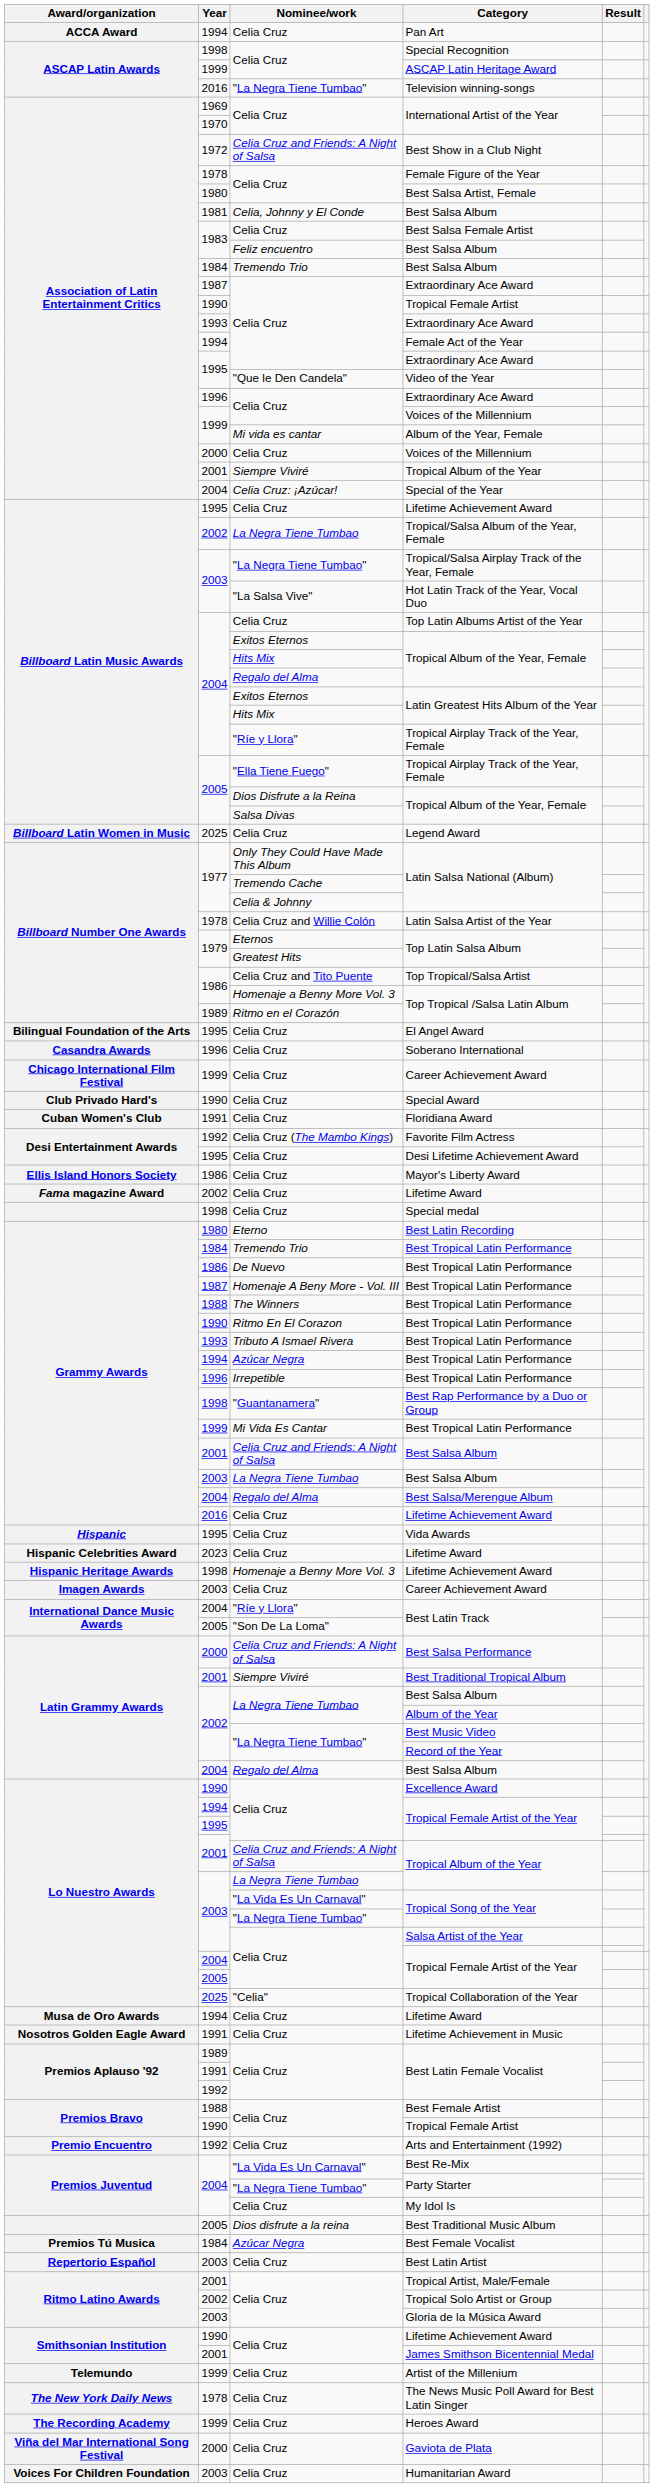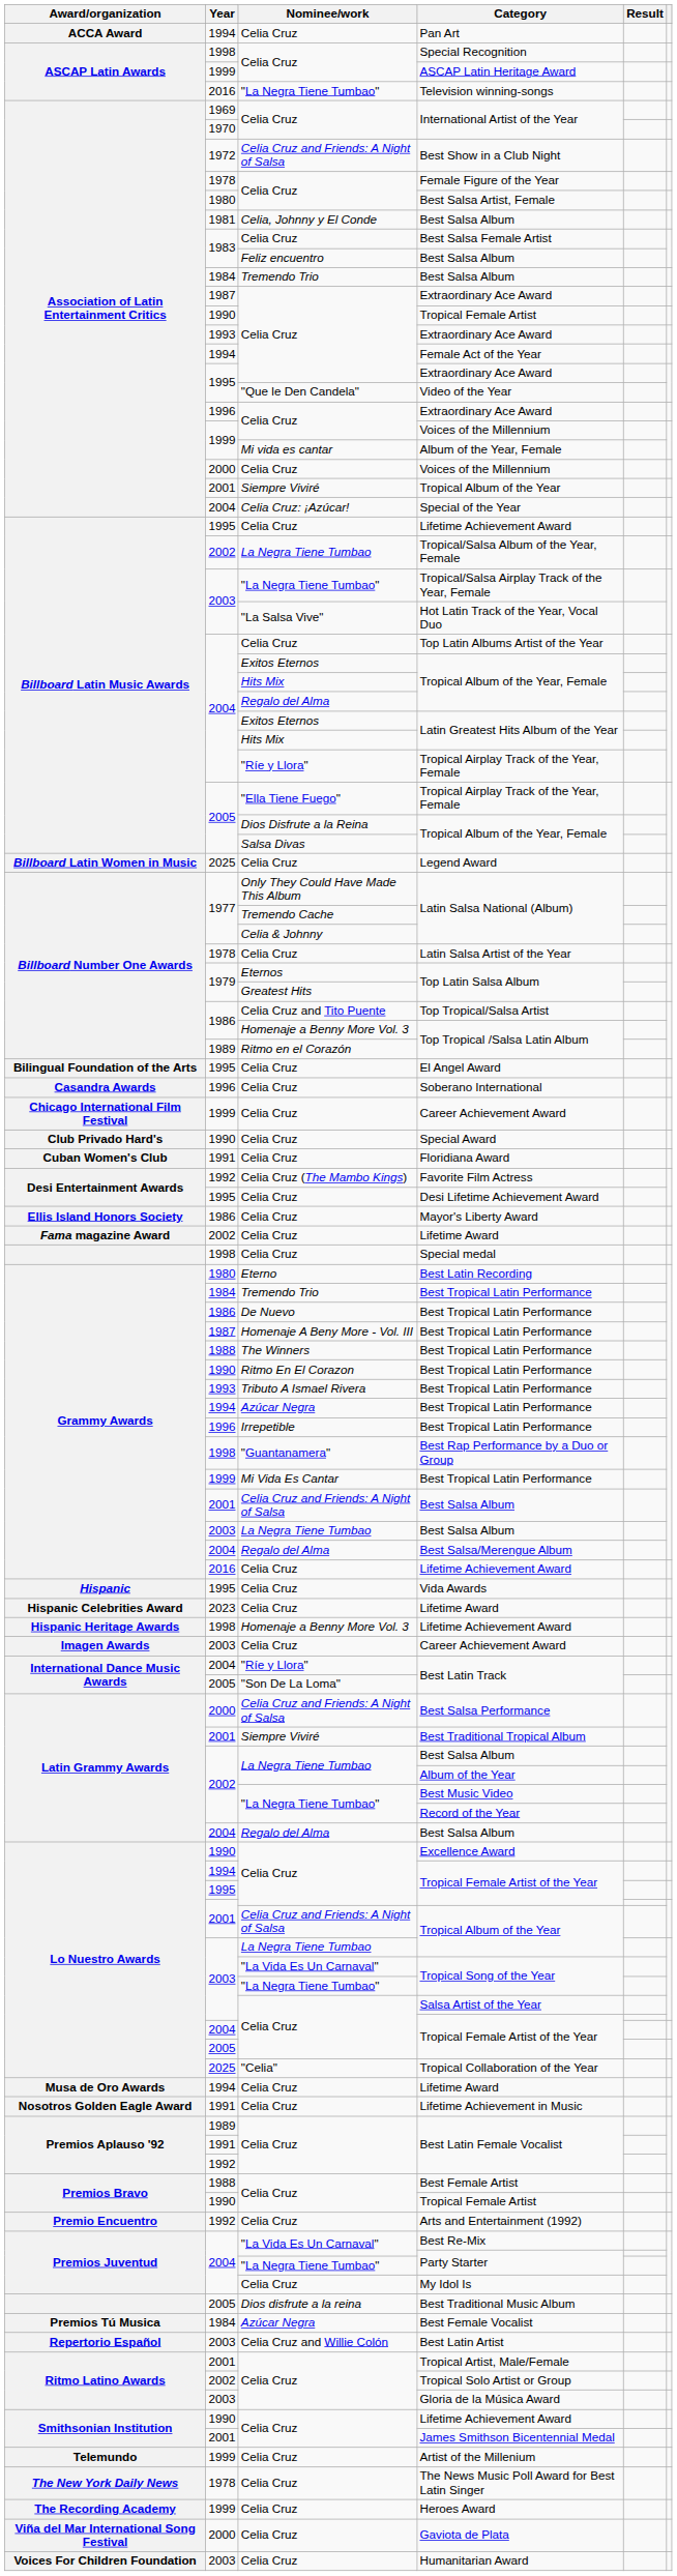 <table class="wikitable sortable plainrowheaders" style="width: 100%;">
 <tr style="background:#ccc; text-align:center;">
 <th scope="col">Award/organization</th>
 <th scope="col">Year</th>
 <th scope="col">Nominee/work</th>
 <th scope="col">Category</th>
 <th scope="col">Result</th>
 <th scope="col" class="unsortable"></th>
 </tr>
 <tr>
 <th scope="row"> ACCA Award</th>
 <td>1994</td>
 <td>Celia Cruz</td>
 <td>Pan Art</td>
 <td></td>
 <td align="center"></td>
 </tr>
 <tr>
 <th scope="row" rowspan="3"><a href='#'>ASCAP Latin Awards</a></th>
 <td>1998</td>
 <td rowspan="2">Celia Cruz</td>
 <td>Special Recognition</td>
 <td></td>
 <td align="center"></td>
 </tr>
 <tr>
 <td>1999</td>
 <td><a href='#'>ASCAP Latin Heritage Award</a></td>
 <td></td>
 <td align="center"></td>
 </tr>
 <tr>
 <td>2016</td>
 <td>"<a href='#'>La Negra Tiene Tumbao</a>"</td>
 <td>Television winning-songs</td>
 <td></td>
 <td align="center"></td>
 </tr>
 <tr>
 <th scope="row" rowspan="21"><a href='#'>Association of Latin Entertainment Critics</a>  </th>
 <td>1969</td>
 <td rowspan="2">Celia Cruz</td>
 <td rowspan="2">International Artist of the Year</td>
 <td></td>
 <td align="center"></td>
 </tr>
 <tr>
 <td>1970</td>
 <td></td>
 <td align="center"></td>
 </tr>
 <tr>
 <td>1972</td>
 <td><em><a href='#'>Celia Cruz and Friends: A Night of Salsa</a></em></td>
 <td>Best Show in a Club Night</td>
 <td></td>
 <td align="center"></td>
 </tr>
 <tr>
 <td>1978</td>
 <td rowspan=2>Celia Cruz</td>
 <td>Female Figure of the Year</td>
 <td></td>
 <td align="center"></td>
 </tr>
 <tr>
 <td>1980</td>
 <td>Best Salsa Artist, Female</td>
 <td></td>
 <td align="center"></td>
 </tr>
 <tr>
 <td>1981</td>
 <td><em>Celia, Johnny y El Conde</em></td>
 <td>Best Salsa Album</td>
 <td></td>
 <td align="center"></td>
 </tr>
 <tr>
 <td rowspan=2>1983</td>
 <td>Celia Cruz</td>
 <td>Best Salsa Female Artist</td>
 <td></td>
 <td align="center" rowspan="2"></td>
 </tr>
 <tr>
 <td><em>Feliz encuentro</em> </td>
 <td>Best Salsa Album</td>
 <td></td>
 </tr>
 <tr>
 <td>1984</td>
 <td><em>Tremendo Trio</em></td>
 <td>Best Salsa Album</td>
 <td></td>
 <td align="center"></td>
 </tr>
 <tr>
 <td>1987</td>
 <td rowspan="5">Celia Cruz</td>
 <td>Extraordinary Ace Award</td>
 <td></td>
 <td align="center"></td>
 </tr>
 <tr>
 <td>1990</td>
 <td>Tropical Female Artist</td>
 <td></td>
 <td align="center"></td>
 </tr>
 <tr>
 <td>1993</td>
 <td>Extraordinary Ace Award</td>
 <td></td>
 <td align="center"></td>
 </tr>
 <tr>
 <td>1994</td>
 <td>Female Act of the Year</td>
 <td></td>
 <td align="center"></td>
 </tr>
 <tr>
 <td rowspan=2>1995</td>
 <td>Extraordinary Ace Award</td>
 <td></td>
 <td align="center" rowspan=2></td>
 </tr>
 <tr>
 <td>"Que le Den Candela"</td>
 <td>Video of the Year</td>
 <td></td>
 </tr>
 <tr>
 <td>1996</td>
 <td rowspan=2>Celia Cruz</td>
 <td>Extraordinary Ace Award</td>
 <td></td>
 <td align="center"></td>
 </tr>
 <tr>
 <td rowspan=2>1999</td>
 <td>Voices of the Millennium</td>
 <td></td>
 <td align="center" rowspan=2></td>
 </tr>
 <tr>
 <td><em>Mi vida es cantar</em></td>
 <td>Album of the Year, Female</td>
 <td></td>
 </tr>
 <tr>
 <td>2000</td>
 <td>Celia Cruz</td>
 <td>Voices of the Millennium</td>
 <td></td>
 <td align="center"></td>
 </tr>
 <tr>
 <td>2001</td>
 <td><em>Siempre Viviré</em></td>
 <td>Tropical Album of the Year</td>
 <td></td>
 <td align="center"></td>
 </tr>
 <tr>
 <td>2004</td>
 <td><em>Celia Cruz: ¡Azúcar!</em> </td>
 <td>Special of the Year</td>
 <td></td>
 <td align="center"></td>
 </tr>
 <tr>
 <th scope="row" rowspan=14> <a href='#'><em>Billboard</em> Latin Music Awards</a></th>
 <td>1995</td>
 <td>Celia Cruz</td>
 <td>Lifetime Achievement Award</td>
 <td></td>
 <td align="center"></td>
 </tr>
 <tr>
 <td><a href='#'>2002</a></td>
 <td><em><a href='#'>La Negra Tiene Tumbao</a></em></td>
 <td>Tropical/Salsa Album of the Year, Female</td>
 <td></td>
 <td align="center"></td>
 </tr>
 <tr>
 <td rowspan=2><a href='#'>2003</a></td>
 <td>"<a href='#'>La Negra Tiene Tumbao</a>"</td>
 <td>Tropical/Salsa Airplay Track of the Year, Female</td>
 <td></td>
 <td align="center" rowspan=2></td>
 </tr>
 <tr>
 <td>"La Salsa Vive" </td>
 <td>Hot Latin Track of the Year, Vocal Duo</td>
 <td></td>
 </tr>
 <tr>
 <td rowspan=7><a href='#'>2004</a></td>
 <td>Celia Cruz</td>
 <td>Top Latin Albums Artist of the Year</td>
 <td></td>
 <td align="center" rowspan="7"></td>
 </tr>
 <tr>
 <td><em>Exitos Eternos</em></td>
 <td rowspan=3>Tropical Album of the Year, Female</td>
 <td></td>
 </tr>
 <tr>
 <td><em><a href='#'>Hits Mix</a></em></td>
 <td></td>
 </tr>
 <tr>
 <td><em><a href='#'>Regalo del Alma</a></em></td>
 <td></td>
 </tr>
 <tr>
 <td><em>Exitos Eternos</em></td>
 <td rowspan=2>Latin Greatest Hits Album of the Year</td>
 <td></td>
 </tr>
 <tr>
 <td><em>Hits Mix</em></td>
 <td></td>
 </tr>
 <tr>
 <td>"<a href='#'>Ríe y Llora</a>"</td>
 <td>Tropical Airplay Track of the Year, Female</td>
 <td></td>
 </tr>
 <tr>
 <td rowspan=3><a href='#'>2005</a></td>
 <td>"<a href='#'>Ella Tiene Fuego</a>"</td>
 <td>Tropical Airplay Track of the Year, Female</td>
 <td></td>
 <td align="center" rowspan=3></td>
 </tr>
 <tr>
 <td><em>Dios Disfrute a la Reina</em></td>
 <td rowspan=2>Tropical Album of the Year, Female</td>
 <td></td>
 </tr>
 <tr>
 <td><em>Salsa Divas</em> </td>
 <td></td>
 </tr>
 <tr>
 <th scope="row"><a href='#'><em>Billboard</em> Latin Women in Music</a></th>
 <td>2025</td>
 <td>Celia Cruz</td>
 <td>Legend Award</td>
 <td></td>
 <td align="center"></td>
 </tr>
 <tr>
 <th scope="row" rowspan=9><a href='#'><em>Billboard</em> Number One Awards</a></th>
 <td rowspan="3">1977</td>
 <td><em>Only They Could Have Made This Album</em> </td>
 <td rowspan="3">Latin Salsa National (Album)</td>
 <td></td>
 <td align="center" rowspan="3"></td>
 </tr>
 <tr>
 <td><em>Tremendo Cache</em> </td>
 <td></td>
 </tr>
 <tr>
 <td><em>Celia & Johnny</em> </td>
 <td></td>
 </tr>
 <tr>
 <td>1978</td>
-<td>Celia Cruz and <a href='#'>Willie Colón</a></td>
+<td>Celia Cruz</td>
 <td>Latin Salsa Artist of the Year</td>
 <td></td>
 <td align="center"></td>
 </tr>
 <tr>
 <td rowspan="2">1979</td>
 <td><em>Eternos</em> </td>
 <td rowspan="2">Top Latin Salsa Album</td>
 <td></td>
 <td align="center" rowspan="2"></td>
 </tr>
 <tr>
 <td><em>Greatest Hits</em> </td>
 <td></td>
 </tr>
 <tr>
 <td rowspan=2>1986</td>
 <td>Celia Cruz and <a href='#'>Tito Puente</a></td>
 <td>Top Tropical/Salsa Artist</td>
 <td></td>
 <td align="center" rowspan=3></td>
 </tr>
 <tr>
 <td><em>Homenaje a Benny More Vol. 3</em> </td>
 <td rowspan=2>Top Tropical /Salsa Latin Album</td>
 <td></td>
 </tr>
 <tr>
 <td>1989</td>
 <td><em>Ritmo en el Corazón</em> </td>
 <td></td>
 </tr>
 <tr>
 <th scope="row">Bilingual Foundation of the Arts</th>
 <td>1995</td>
 <td>Celia Cruz</td>
 <td>El Angel Award</td>
 <td></td>
 <td align="center"></td>
 </tr>
 <tr>
 <th scope="row"> <a href='#'>Casandra Awards</a> </th>
 <td>1996</td>
 <td>Celia Cruz</td>
 <td>Soberano International</td>
 <td></td>
 <td align="center"></td>
 </tr>
 <tr>
 <th scope="row"><a href='#'>Chicago International Film Festival</a></th>
 <td>1999</td>
 <td>Celia Cruz</td>
 <td>Career Achievement Award</td>
 <td></td>
 <td align="center"></td>
 </tr>
 <tr>
 <th scope="row">Club Privado Hard's</th>
 <td>1990</td>
 <td>Celia Cruz</td>
 <td>Special Award</td>
 <td></td>
 <td align="center"></td>
 </tr>
 <tr>
 <th scope="row">Cuban Women's Club</th>
 <td>1991</td>
 <td>Celia Cruz</td>
 <td>Floridiana Award</td>
 <td></td>
 <td align="center"></td>
 </tr>
 <tr>
 <th scope="row" rowspan="2"> Desi Entertainment Awards</th>
 <td>1992</td>
 <td>Celia Cruz (<em><a href='#'>The Mambo Kings</a></em>)</td>
 <td>Favorite Film Actress</td>
 <td></td>
 <td align="center" rowspan="2"></td>
 </tr>
 <tr>
 <td>1995</td>
 <td>Celia Cruz</td>
 <td>Desi Lifetime Achievement Award</td>
 <td></td>
 </tr>
 <tr>
 <th scope="row"> <a href='#'>Ellis Island Honors Society</a></th>
 <td>1986</td>
 <td>Celia Cruz</td>
 <td>Mayor's Liberty Award</td>
 <td></td>
 <td align="center"></td>
 </tr>
 <tr>
 <th scope="row"> <em>Fama</em> magazine Award</th>
 <td>2002</td>
 <td>Celia Cruz</td>
 <td>Lifetime Award</td>
 <td></td>
 <td align="center"></td>
 </tr>
 <tr>
 <th scope="row"></th>
 <td>1998</td>
 <td>Celia Cruz</td>
 <td>Special medal</td>
 <td></td>
 <td align="center"></td>
 </tr>
 <tr>
 <th scope="row" rowspan="15"> <a href='#'>Grammy Awards</a></th>
 <td><a href='#'>1980</a></td>
 <td><em>Eterno</em></td>
 <td><a href='#'>Best Latin Recording</a></td>
 <td></td>
 <td align="center" rowspan="14"></td>
 </tr>
 <tr>
 <td><a href='#'>1984</a></td>
 <td><em>Tremendo Trio</em></td>
 <td><a href='#'>Best Tropical Latin Performance</a></td>
 <td></td>
 </tr>
 <tr>
 <td><a href='#'>1986</a></td>
 <td><em>De Nuevo</em></td>
 <td>Best Tropical Latin Performance</td>
 <td></td>
 </tr>
 <tr>
 <td><a href='#'>1987</a></td>
 <td><em>Homenaje A Beny More - Vol. III</em></td>
 <td>Best Tropical Latin Performance</td>
 <td></td>
 </tr>
 <tr>
 <td><a href='#'>1988</a></td>
 <td><em>The Winners</em></td>
 <td>Best Tropical Latin Performance</td>
 <td></td>
 </tr>
 <tr>
 <td><a href='#'>1990</a></td>
 <td><em>Ritmo En El Corazon</em></td>
 <td>Best Tropical Latin Performance</td>
 <td></td>
 </tr>
 <tr>
 <td><a href='#'>1993</a></td>
 <td><em>Tributo A Ismael Rivera</em></td>
 <td>Best Tropical Latin Performance</td>
 <td></td>
 </tr>
 <tr>
 <td><a href='#'>1994</a></td>
 <td><em><a href='#'>Azúcar Negra</a></em></td>
 <td>Best Tropical Latin Performance</td>
 <td></td>
 </tr>
 <tr>
 <td><a href='#'>1996</a></td>
 <td><em>Irrepetible</em></td>
 <td>Best Tropical Latin Performance</td>
 <td></td>
 </tr>
 <tr>
 <td><a href='#'>1998</a></td>
 <td>"<a href='#'>Guantanamera</a>"</td>
 <td><a href='#'>Best Rap Performance by a Duo or Group</a></td>
 <td></td>
 </tr>
 <tr>
 <td><a href='#'>1999</a></td>
 <td><em>Mi Vida Es Cantar</em></td>
 <td>Best Tropical Latin Performance</td>
 <td></td>
 </tr>
 <tr>
 <td><a href='#'>2001</a></td>
 <td><em><a href='#'>Celia Cruz and Friends: A Night of Salsa</a></em></td>
 <td><a href='#'>Best Salsa Album</a></td>
 <td></td>
 </tr>
 <tr>
 <td><a href='#'>2003</a></td>
 <td><em><a href='#'>La Negra Tiene Tumbao</a></em></td>
 <td>Best Salsa Album</td>
 <td></td>
 </tr>
 <tr>
 <td><a href='#'>2004</a></td>
 <td><em><a href='#'>Regalo del Alma</a></em></td>
 <td><a href='#'>Best Salsa/Merengue Album</a></td>
 <td></td>
 </tr>
 <tr>
 <td><a href='#'>2016</a></td>
 <td>Celia Cruz</td>
 <td><a href='#'>Lifetime Achievement Award</a></td>
 <td></td>
 <td align="center"></td>
 </tr>
 <tr>
 <th scope="row"> <a href='#'><em>Hispanic</em></a></th>
 <td>1995</td>
 <td>Celia Cruz</td>
 <td>Vida Awards</td>
 <td></td>
 <td align="center"></td>
 </tr>
 <tr>
 <th scope="row">Hispanic Celebrities Award</th>
 <td>2023</td>
 <td>Celia Cruz</td>
 <td>Lifetime Award</td>
 <td></td>
 <td align="center"></td>
 </tr>
 <tr>
 <th scope="row"><a href='#'>Hispanic Heritage Awards</a></th>
 <td>1998</td>
 <td><em>Homenaje a Benny More Vol. 3</em> </td>
 <td>Lifetime Achievement Award</td>
 <td></td>
 <td align="center"></td>
 </tr>
 <tr>
 <th scope="row"> <a href='#'>Imagen Awards</a></th>
 <td>2003</td>
 <td>Celia Cruz</td>
 <td>Career Achievement Award</td>
 <td></td>
 <td align="center"></td>
 </tr>
 <tr>
 <th scope="row" rowspan="2"><a href='#'>International Dance Music Awards</a></th>
 <td>2004</td>
 <td>"<a href='#'>Ríe y Llora</a>"</td>
 <td rowspan="2">Best Latin Track</td>
 <td></td>
 <td align="center"></td>
 </tr>
 <tr>
 <td>2005</td>
 <td>"Son De La Loma"</td>
 <td></td>
 <td align="center"></td>
 </tr>
 <tr>
 <th scope="row" rowspan="7"> <a href='#'>Latin Grammy Awards</a></th>
 <td><a href='#'>2000</a></td>
 <td><em><a href='#'>Celia Cruz and Friends: A Night of Salsa</a></em></td>
 <td><a href='#'>Best Salsa Performance</a></td>
 <td></td>
 <td align="center" rowspan="7"></td>
 </tr>
 <tr>
 <td><a href='#'>2001</a></td>
 <td><em>Siempre Viviré</em></td>
 <td><a href='#'>Best Traditional Tropical Album</a></td>
 <td></td>
 </tr>
 <tr>
 <td rowspan=4><a href='#'>2002</a></td>
 <td rowspan=2><em><a href='#'>La Negra Tiene Tumbao</a></em></td>
 <td>Best Salsa Album</td>
 <td></td>
 </tr>
 <tr>
 <td><a href='#'>Album of the Year</a></td>
 <td></td>
 </tr>
 <tr>
 <td rowspan=2>"<a href='#'>La Negra Tiene Tumbao</a>"</td>
 <td><a href='#'>Best Music Video</a></td>
 <td></td>
 </tr>
 <tr>
 <td><a href='#'>Record of the Year</a></td>
 <td></td>
 </tr>
 <tr>
 <td><a href='#'>2004</a></td>
 <td><em><a href='#'>Regalo del Alma</a></em></td>
 <td>Best Salsa Album</td>
 <td></td>
 </tr>
 <tr>
 <th scope="row" rowspan="13"><a href='#'>Lo Nuestro Awards</a></th>
 <td><a href='#'>1990</a></td>
 <td rowspan=4>Celia Cruz</td>
 <td><a href='#'>Excellence Award</a></td>
 <td></td>
 <td align="center"></td>
 </tr>
 <tr>
 <td><a href='#'>1994</a></td>
 <td rowspan=3><a href='#'>Tropical Female Artist of the Year</a></td>
 <td></td>
 <td align="center"></td>
 </tr>
 <tr>
 <td><a href='#'>1995</a></td>
 <td></td>
 <td align="center"></td>
 </tr>
 <tr>
 <td rowspan="2"><a href='#'>2001</a></td>
 <td></td>
 <td align="center" rowspan="2"></td>
 </tr>
 <tr>
 <td><em><a href='#'>Celia Cruz and Friends: A Night of Salsa</a></em></td>
 <td rowspan="2"><a href='#'>Tropical Album of the Year</a></td>
 <td></td>
 </tr>
 <tr>
 <td rowspan="5"><a href='#'>2003</a></td>
 <td><em><a href='#'>La Negra Tiene Tumbao</a></em></td>
 <td></td>
 <td align="center" rowspan="5"></td>
 </tr>
 <tr>
 <td>"<a href='#'>La Vida Es Un Carnaval</a>"</td>
 <td rowspan="2"><a href='#'>Tropical Song of the Year</a></td>
 <td></td>
 </tr>
 <tr>
 <td>"<a href='#'>La Negra Tiene Tumbao</a>"</td>
 <td></td>
 </tr>
 <tr>
 <td rowspan="4">Celia Cruz</td>
 <td><a href='#'>Salsa Artist of the Year</a></td>
 <td></td>
 </tr>
 <tr>
 <td rowspan="3">Tropical Female Artist of the Year</td>
 <td></td>
 </tr>
 <tr>
 <td><a href='#'>2004</a></td>
 <td></td>
 <td align="center"></td>
 </tr>
 <tr>
 <td><a href='#'>2005</a></td>
 <td></td>
 <td align="center"></td>
 </tr>
 <tr>
 <td><a href='#'>2025</a></td>
 <td>"Celia" </td>
 <td>Tropical Collaboration of the Year</td>
 <td></td>
 <td align="center"></td>
 </tr>
 <tr>
 <th scope="row"> Musa de Oro Awards</th>
 <td>1994</td>
 <td>Celia Cruz</td>
 <td>Lifetime Award</td>
 <td></td>
 <td align="center"></td>
 </tr>
 <tr>
 <th scope="row"> Nosotros Golden Eagle Award</th>
 <td>1991</td>
 <td>Celia Cruz</td>
 <td>Lifetime Achievement in Music</td>
 <td></td>
 <td align="center"></td>
 </tr>
 <tr>
 <th scope="row" rowspan="3"> Premios Aplauso '92</th>
 <td>1989</td>
 <td rowspan="3">Celia Cruz</td>
 <td rowspan="3">Best Latin Female Vocalist</td>
 <td></td>
 <td align="center" rowspan="3"></td>
 </tr>
 <tr>
 <td>1991</td>
 <td></td>
 </tr>
 <tr>
 <td>1992</td>
 <td></td>
 </tr>
 <tr>
 <th scope="row" rowspan="2"><a href='#'>Premios Bravo</a></th>
 <td>1988</td>
 <td rowspan="2">Celia Cruz</td>
 <td>Best Female Artist</td>
 <td></td>
 <td align="center"></td>
 </tr>
 <tr>
 <td>1990</td>
 <td>Tropical Female Artist</td>
 <td></td>
 <td align="center"></td>
 </tr>
 <tr>
 <th scope="row"><a href='#'>Premio Encuentro</a></th>
 <td>1992</td>
 <td>Celia Cruz</td>
 <td>Arts and Entertainment (1992)</td>
 <td></td>
 <td align="center"></td>
 </tr>
 <tr>
 <th scope="row" rowspan="4"><a href='#'>Premios Juventud</a></th>
 <td rowspan="4"><a href='#'>2004</a></td>
 <td rowspan="2">"<a href='#'>La Vida Es Un Carnaval</a>"</td>
 <td>Best Re-Mix</td>
 <td></td>
 <td align="center" rowspan="4"></td>
 </tr>
 <tr>
 <td rowspan="2">Party Starter</td>
 <td></td>
 </tr>
 <tr>
 <td>"<a href='#'>La Negra Tiene Tumbao</a>"</td>
 <td></td>
 </tr>
 <tr>
 <td>Celia Cruz</td>
 <td>My Idol Is</td>
 <td></td>
 </tr>
 <tr>
 <th scope="row"> </th>
 <td>2005</td>
 <td><em>Dios disfrute a la reina</em></td>
 <td>Best Traditional Music Album</td>
 <td></td>
 <td align="center"></td>
 </tr>
 <tr>
 <th scope="row">Premios Tú Musica </th>
 <td>1984</td>
 <td><em><a href='#'>Azúcar Negra</a></em></td>
 <td>Best Female Vocalist</td>
 <td></td>
 <td align="center"></td>
 </tr>
 <tr>
 <th scope="row"> <a href='#'>Repertorio Español</a></th>
 <td>2003</td>
-<td>Celia Cruz</td>
+<td>Celia Cruz and <a href='#'>Willie Colón</a></td>
 <td>Best Latin Artist</td>
 <td></td>
 <td align="center"></td>
 </tr>
 <tr>
 <th scope="row" rowspan=3><a href='#'>Ritmo Latino Awards</a></th>
 <td>2001</td>
 <td rowspan=3>Celia Cruz</td>
 <td>Tropical Artist, Male/Female</td>
 <td></td>
 <td align="center"></td>
 </tr>
 <tr>
 <td>2002</td>
 <td>Tropical Solo Artist or Group</td>
 <td></td>
 <td align="center"></td>
 </tr>
 <tr>
 <td>2003</td>
 <td>Gloria de la Música Award</td>
 <td></td>
 <td align="center"></td>
 </tr>
 <tr>
 <th scope="row" rowspan="2"> <a href='#'>Smithsonian Institution</a></th>
 <td>1990</td>
 <td rowspan="2">Celia Cruz</td>
 <td>Lifetime Achievement Award</td>
 <td></td>
 <td align="center"></td>
 </tr>
 <tr>
 <td>2001</td>
 <td><a href='#'>James Smithson Bicentennial Medal</a></td>
 <td></td>
 <td align="center"></td>
 </tr>
 <tr>
 <th scope="row"> Telemundo</th>
 <td>1999</td>
 <td>Celia Cruz</td>
 <td>Artist of the Millenium</td>
 <td></td>
 <td align="center"></td>
 </tr>
 <tr>
 <th scope="row"><em><a href='#'>The New York Daily News</a></em></th>
 <td>1978</td>
 <td>Celia Cruz</td>
 <td>The News Music Poll Award for Best Latin Singer</td>
 <td></td>
 <td align="center"></td>
 </tr>
 <tr>
 <th scope="row"><a href='#'>The Recording Academy</a></th>
 <td>1999</td>
 <td>Celia Cruz</td>
 <td>Heroes Award</td>
 <td></td>
 <td align="center"></td>
 </tr>
 <tr>
 <th scope="row"> <a href='#'>Viña del Mar International Song Festival</a></th>
 <td>2000</td>
 <td>Celia Cruz</td>
 <td><a href='#'>Gaviota de Plata</a> </td>
 <td></td>
 <td align="center"></td>
 </tr>
 <tr>
 <th scope="row">Voices For Children Foundation</th>
 <td>2003</td>
 <td>Celia Cruz</td>
 <td>Humanitarian Award</td>
 <td></td>
 <td align="center"></td>
 </tr>
 </table>
